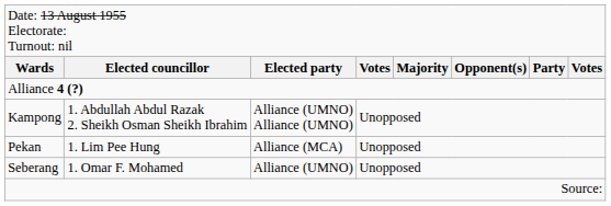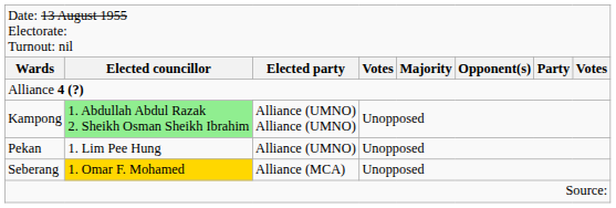 <table class=wikitable>
 <tr>
 <td colspan=8>Date: <s>13 August 1955</s><br>Electorate: <br>Turnout: nil</td>
 </tr>
 <tr>
 <th>Wards</th>
 <th>Elected councillor</th>
 <th>Elected party</th>
 <th>Votes</th>
 <th>Majority</th>
 <th>Opponent(s)</th>
 <th>Party</th>
 <th>Votes</th>
 </tr>
 <tr>
 <td colspan=8>Alliance <strong>4 (?)</strong> </td>
 </tr>
 <tr>
 <td>Kampong</td>
-<td>1. Abdullah Abdul Razak<br>2. Sheikh Osman Sheikh Ibrahim</td>
+<td style="background: lightgreen;">1. Abdullah Abdul Razak<br>2. Sheikh Osman Sheikh Ibrahim</td>
 <td>Alliance (UMNO)<br>Alliance (UMNO)</td>
 <td colspan=5>Unopposed</td>
 </tr>
 <tr>
 <td>Pekan</td>
 <td>1. Lim Pee Hung</td>
-<td>Alliance (MCA)</td>
+<td>Alliance (UMNO)</td>
 <td colspan=5>Unopposed</td>
 </tr>
 <tr>
 <td>Seberang</td>
-<td>1. Omar F. Mohamed</td>
-<td>Alliance (UMNO)</td>
+<td style="background: gold;">1. Omar F. Mohamed</td>
+<td>Alliance (MCA)</td>
 <td colspan=5>Unopposed</td>
 </tr>
 <tr>
 <td colspan="8" style="text-align:right;">Source: </td>
 </tr>
 </table>
